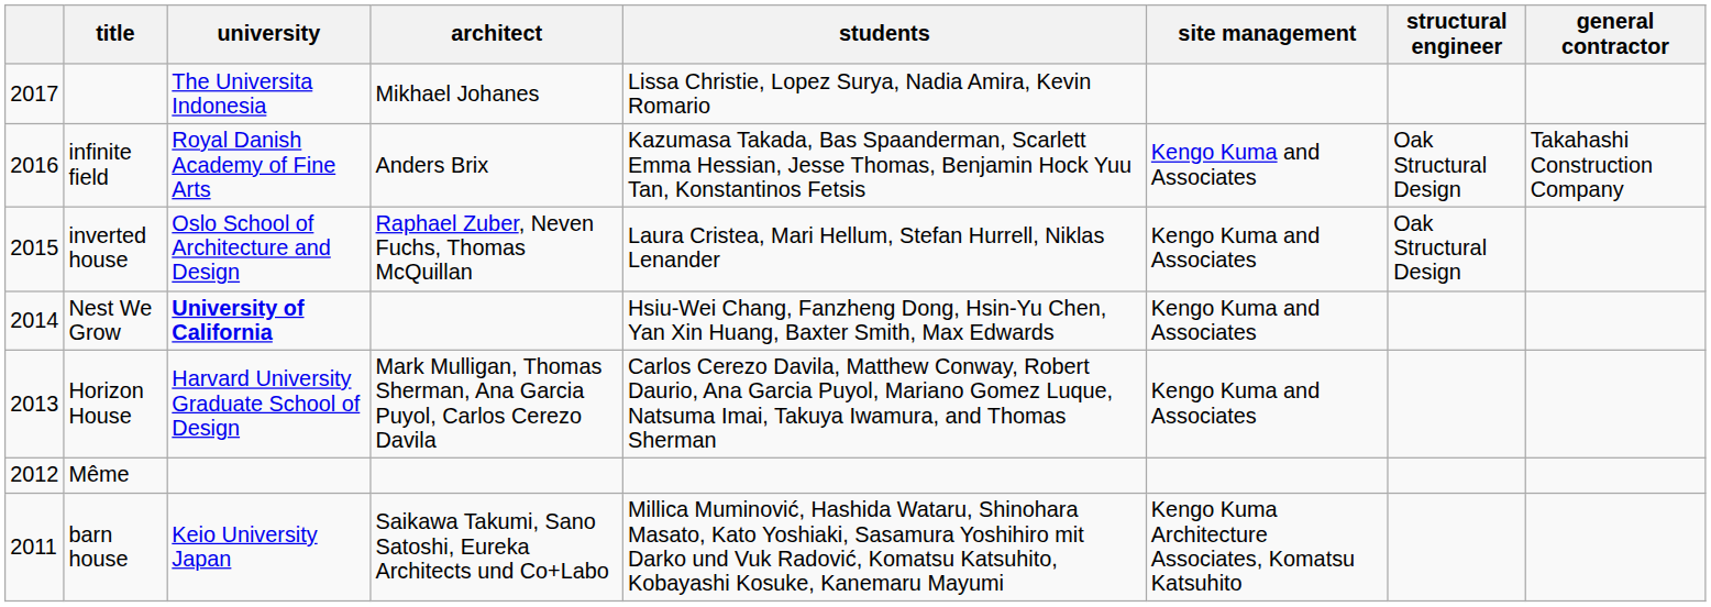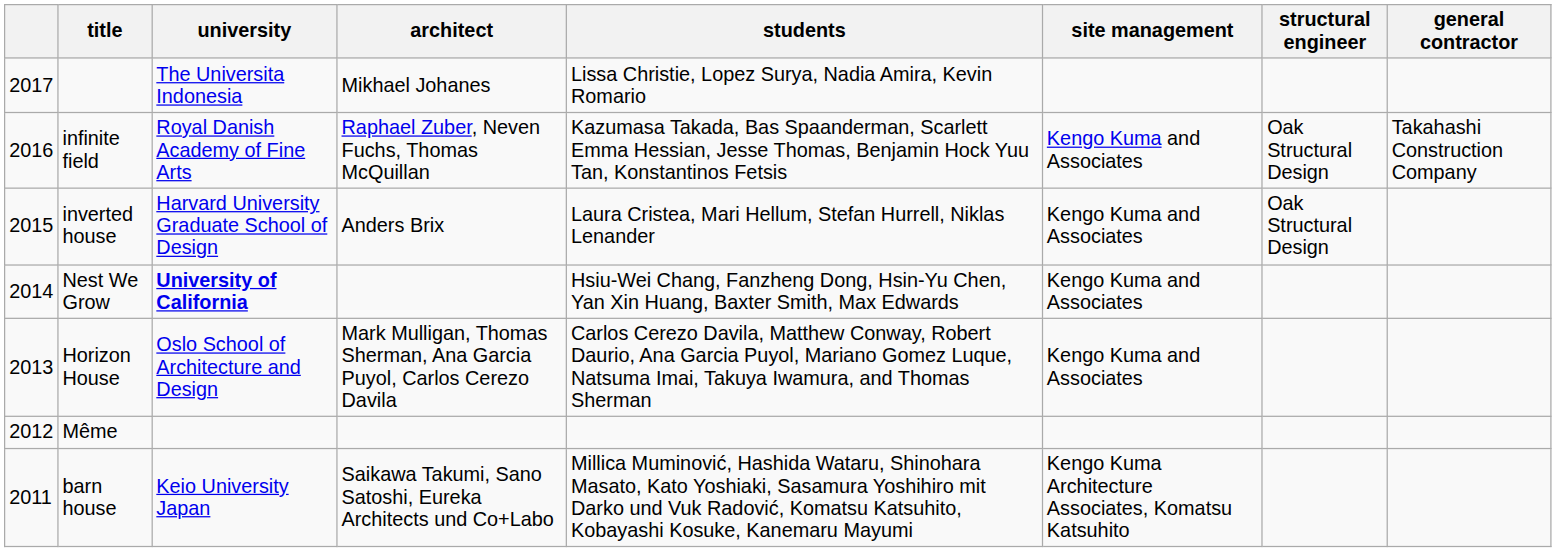 <table class="wikitable">
 <tr>
 <th></th>
 <th>title</th>
 <th>university</th>
 <th>architect</th>
 <th>students</th>
 <th>site management</th>
 <th>structural engineer</th>
 <th>general contractor</th>
 </tr>
 <tr>
 <td>2017</td>
 <td></td>
 <td><a href='#'>The Universita Indonesia</a></td>
 <td>Mikhael Johanes</td>
 <td>Lissa Christie, Lopez Surya, Nadia Amira, Kevin Romario</td>
 <td></td>
 <td></td>
 <td></td>
 </tr>
 <tr>
 <td>2016</td>
 <td>infinite field</td>
 <td><a href='#'>Royal Danish Academy of Fine Arts</a></td>
-<td>Anders Brix</td>
+<td><a href='#'>Raphael Zuber</a>, Neven Fuchs, Thomas McQuillan</td>
 <td>Kazumasa Takada, Bas Spaanderman, Scarlett Emma Hessian, Jesse Thomas, Benjamin Hock Yuu Tan, Konstantinos Fetsis</td>
 <td><a href='#'>Kengo Kuma</a> and Associates</td>
 <td>Oak Structural Design</td>
 <td>Takahashi Construction Company</td>
 </tr>
 <tr>
 <td>2015</td>
 <td>inverted house</td>
-<td><a href='#'>Oslo School of Architecture and Design</a></td>
-<td><a href='#'>Raphael Zuber</a>, Neven Fuchs, Thomas McQuillan</td>
+<td><a href='#'>Harvard University Graduate School of Design</a></td>
+<td>Anders Brix</td>
 <td>Laura Cristea, Mari Hellum, Stefan Hurrell, Niklas Lenander</td>
 <td>Kengo Kuma and Associates</td>
 <td>Oak Structural Design</td>
 <td></td>
 </tr>
 <tr>
 <td>2014</td>
 <td>Nest We Grow</td>
 <td><strong><a href='#'>University of California</a></strong></td>
 <td></td>
 <td>Hsiu-Wei Chang, Fanzheng Dong, Hsin-Yu Chen, Yan Xin Huang, Baxter Smith, Max Edwards</td>
 <td>Kengo Kuma and Associates</td>
 <td></td>
 <td></td>
 </tr>
 <tr>
 <td>2013</td>
 <td>Horizon House</td>
-<td><a href='#'>Harvard University Graduate School of Design</a></td>
+<td><a href='#'>Oslo School of Architecture and Design</a></td>
 <td>Mark Mulligan, Thomas Sherman, Ana Garcia Puyol, Carlos Cerezo Davila</td>
 <td>Carlos Cerezo Davila, Matthew Conway, Robert Daurio, Ana Garcia Puyol, Mariano Gomez Luque, Natsuma Imai, Takuya Iwamura, and Thomas Sherman</td>
 <td>Kengo Kuma and Associates</td>
 <td></td>
 <td></td>
 </tr>
 <tr>
 <td>2012</td>
 <td>Même</td>
 <td></td>
 <td></td>
 <td></td>
 <td></td>
 <td></td>
 <td></td>
 </tr>
 <tr>
 <td>2011</td>
 <td>barn house</td>
 <td><a href='#'>Keio University Japan</a></td>
 <td>Saikawa Takumi, Sano Satoshi, Eureka Architects und Co+Labo</td>
 <td>Millica Muminović, Hashida Wataru, Shinohara Masato, Kato Yoshiaki, Sasamura Yoshihiro mit Darko und Vuk Radović, Komatsu Katsuhito, Kobayashi Kosuke, Kanemaru Mayumi</td>
 <td>Kengo Kuma Architecture Associates, Komatsu Katsuhito</td>
 <td></td>
 <td></td>
 </tr>
 </table>
